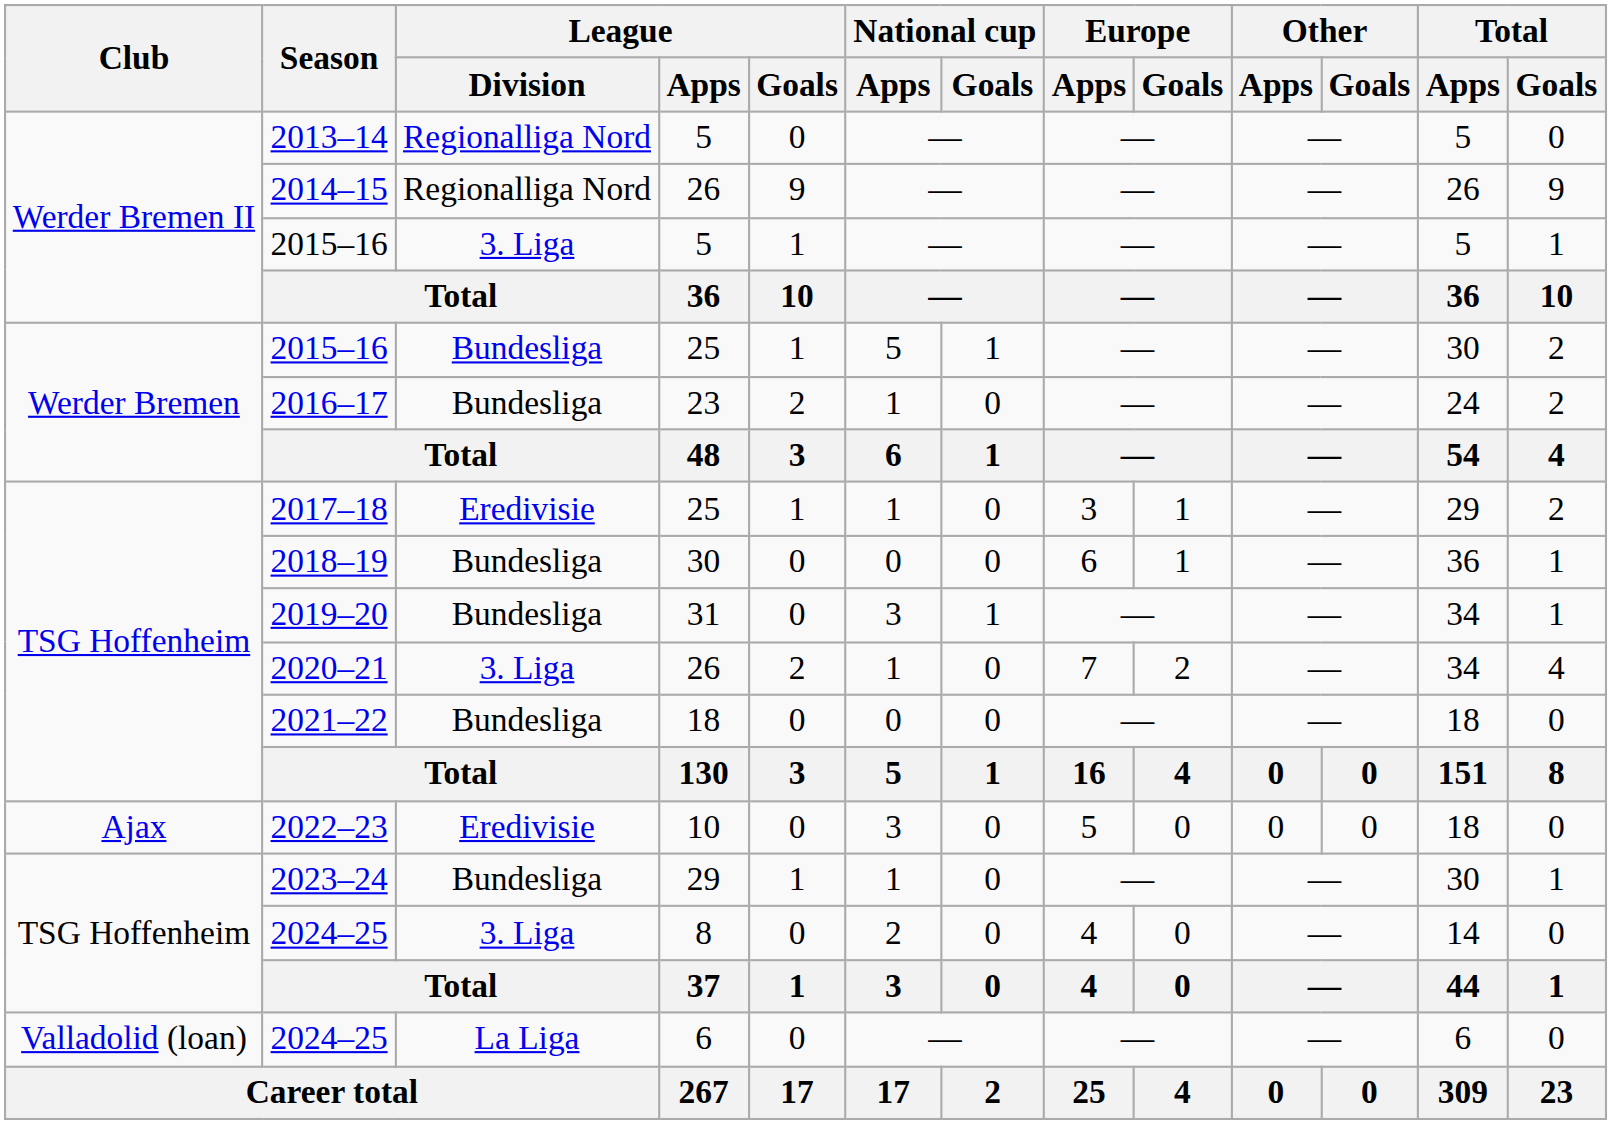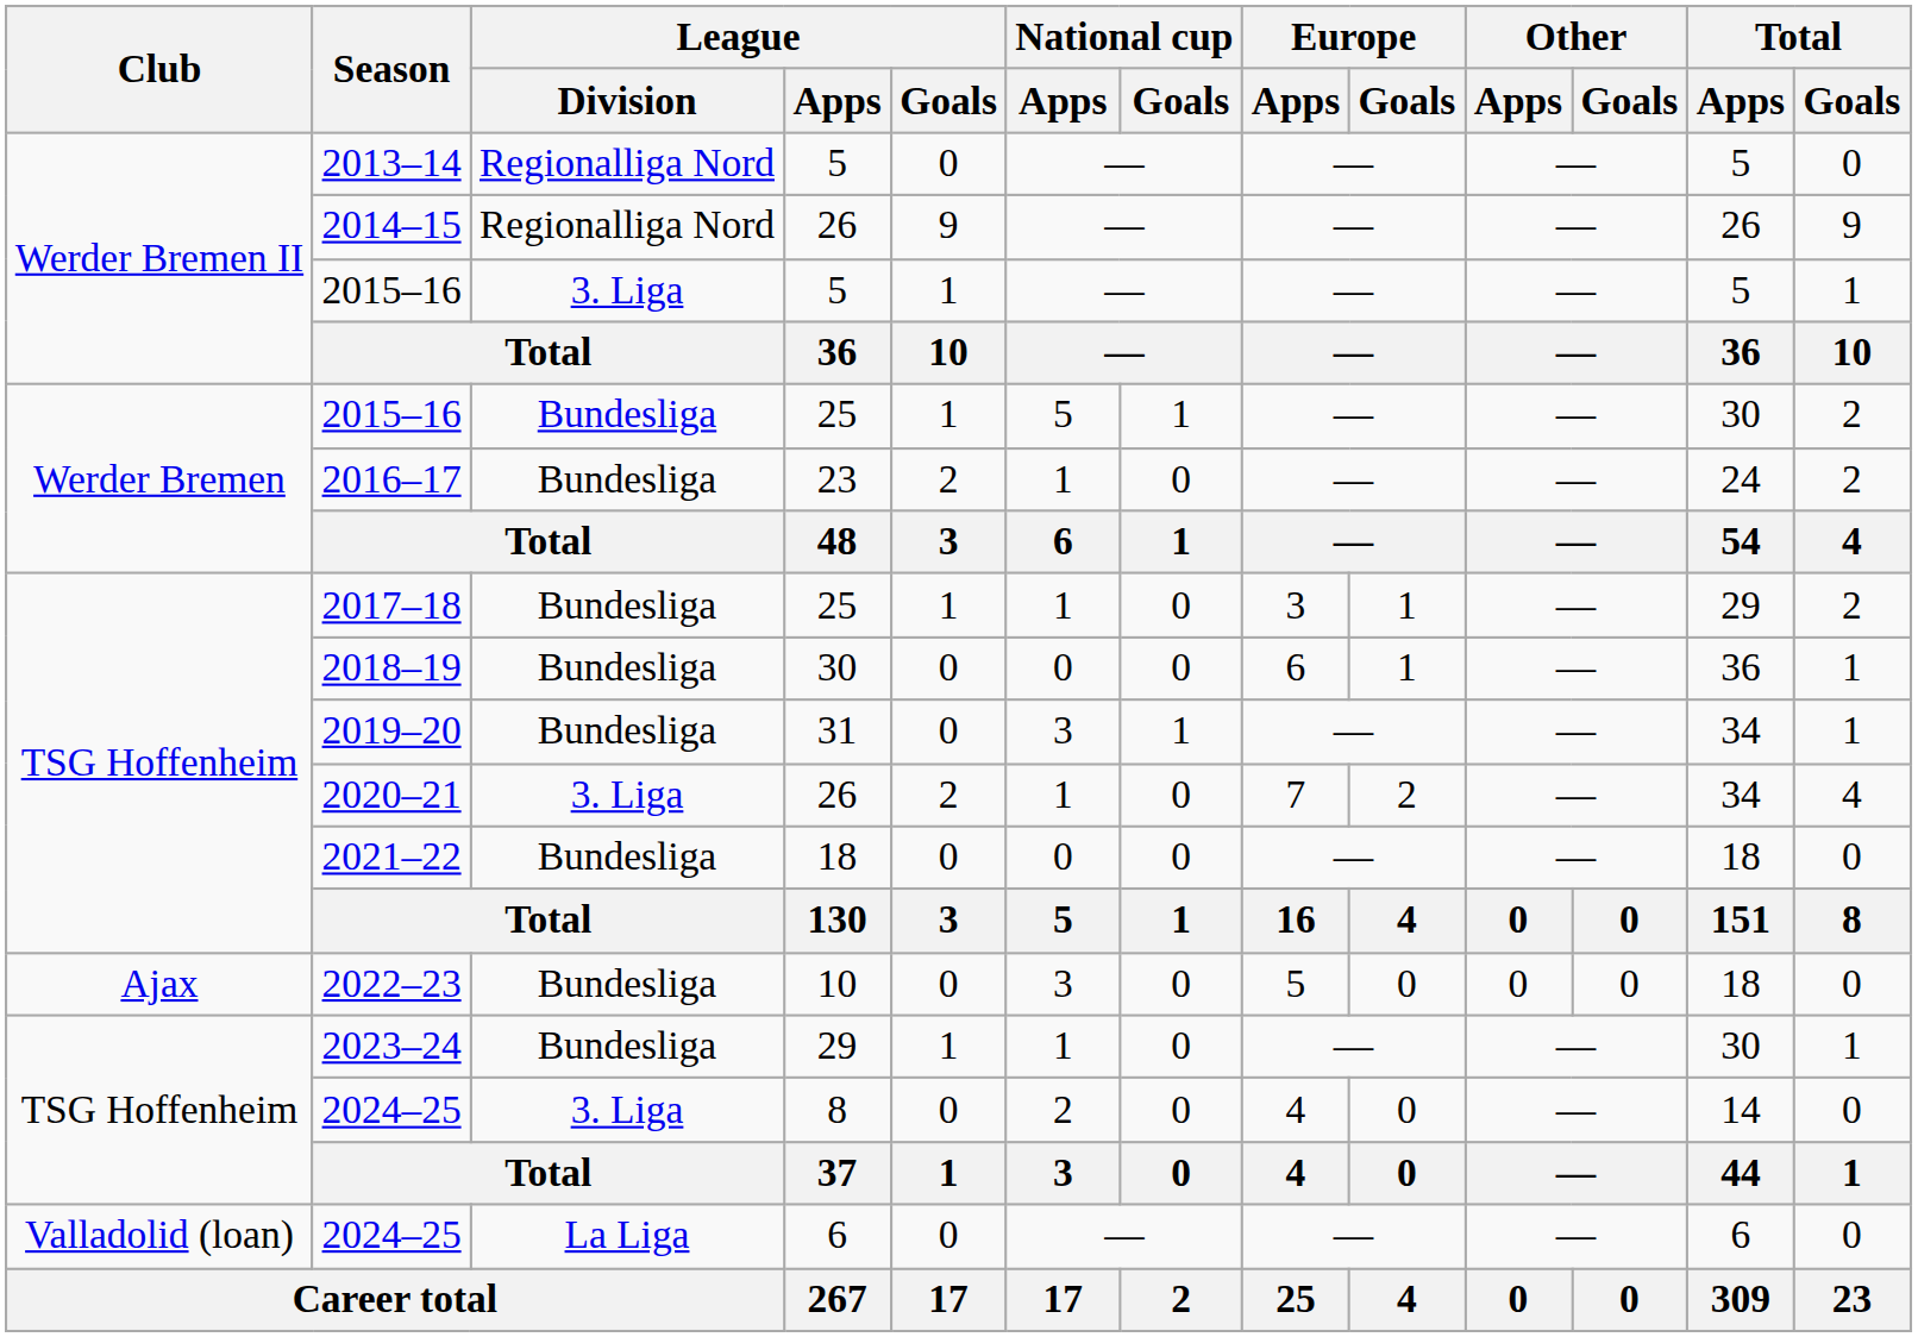 <table class="wikitable" style="text-align:center">
 <tr>
 <th rowspan="2">Club</th>
 <th rowspan="2">Season</th>
 <th colspan="3">League</th>
 <th colspan="2">National cup</th>
 <th colspan="2">Europe</th>
 <th colspan="2">Other</th>
 <th colspan="2">Total</th>
 </tr>
 <tr>
 <th>Division</th>
 <th>Apps</th>
 <th>Goals</th>
 <th>Apps</th>
 <th>Goals</th>
 <th>Apps</th>
 <th>Goals</th>
 <th>Apps</th>
 <th>Goals</th>
 <th>Apps</th>
 <th>Goals</th>
 </tr>
 <tr>
 <td rowspan="4"><a href='#'>Werder Bremen II</a></td>
 <td><a href='#'>2013–14</a></td>
 <td><a href='#'>Regionalliga Nord</a></td>
 <td>5</td>
 <td>0</td>
 <td colspan="2">—</td>
 <td colspan="2">—</td>
 <td colspan="2">—</td>
 <td>5</td>
 <td>0</td>
 </tr>
 <tr>
 <td><a href='#'>2014–15</a></td>
 <td>Regionalliga Nord</td>
 <td>26</td>
 <td>9</td>
 <td colspan="2">—</td>
 <td colspan="2">—</td>
 <td colspan="2">—</td>
 <td>26</td>
 <td>9</td>
 </tr>
 <tr>
 <td>2015–16</td>
 <td><a href='#'>3. Liga</a></td>
 <td>5</td>
 <td>1</td>
 <td colspan="2">—</td>
 <td colspan="2">—</td>
 <td colspan="2">—</td>
 <td>5</td>
 <td>1</td>
 </tr>
 <tr>
 <th colspan="2">Total</th>
 <th>36</th>
 <th>10</th>
 <th colspan="2">—</th>
 <th colspan="2">—</th>
 <th colspan="2">—</th>
 <th>36</th>
 <th>10</th>
 </tr>
 <tr>
 <td rowspan="3"><a href='#'>Werder Bremen</a></td>
 <td><a href='#'>2015–16</a></td>
 <td><a href='#'>Bundesliga</a></td>
 <td>25</td>
 <td>1</td>
 <td>5</td>
 <td>1</td>
 <td colspan="2">—</td>
 <td colspan="2">—</td>
 <td>30</td>
 <td>2</td>
 </tr>
 <tr>
 <td><a href='#'>2016–17</a></td>
 <td>Bundesliga</td>
 <td>23</td>
 <td>2</td>
 <td>1</td>
 <td>0</td>
 <td colspan="2">—</td>
 <td colspan="2">—</td>
 <td>24</td>
 <td>2</td>
 </tr>
 <tr>
 <th colspan="2">Total</th>
 <th>48</th>
 <th>3</th>
 <th>6</th>
 <th>1</th>
 <th colspan="2">—</th>
 <th colspan="2">—</th>
 <th>54</th>
 <th>4</th>
 </tr>
 <tr>
 <td rowspan="6"><a href='#'>TSG Hoffenheim</a></td>
 <td><a href='#'>2017–18</a></td>
-<td><a href='#'>Eredivisie</a></td>
+<td>Bundesliga</td>
 <td>25</td>
 <td>1</td>
 <td>1</td>
 <td>0</td>
 <td>3</td>
 <td>1</td>
 <td colspan="2">—</td>
 <td>29</td>
 <td>2</td>
 </tr>
 <tr>
 <td><a href='#'>2018–19</a></td>
 <td>Bundesliga</td>
 <td>30</td>
 <td>0</td>
 <td>0</td>
 <td>0</td>
 <td>6</td>
 <td>1</td>
 <td colspan="2">—</td>
 <td>36</td>
 <td>1</td>
 </tr>
 <tr>
 <td><a href='#'>2019–20</a></td>
 <td>Bundesliga</td>
 <td>31</td>
 <td>0</td>
 <td>3</td>
 <td>1</td>
 <td colspan="2">—</td>
 <td colspan="2">—</td>
 <td>34</td>
 <td>1</td>
 </tr>
 <tr>
 <td><a href='#'>2020–21</a></td>
 <td><a href='#'>3. Liga</a></td>
 <td>26</td>
 <td>2</td>
 <td>1</td>
 <td>0</td>
 <td>7</td>
 <td>2</td>
 <td colspan="2">—</td>
 <td>34</td>
 <td>4</td>
 </tr>
 <tr>
 <td><a href='#'>2021–22</a></td>
 <td>Bundesliga</td>
 <td>18</td>
 <td>0</td>
 <td>0</td>
 <td>0</td>
 <td colspan="2">—</td>
 <td colspan="2">—</td>
 <td>18</td>
 <td>0</td>
 </tr>
 <tr>
 <th colspan="2">Total</th>
 <th>130</th>
 <th>3</th>
 <th>5</th>
 <th>1</th>
 <th>16</th>
 <th>4</th>
 <th>0</th>
 <th>0</th>
 <th>151</th>
 <th>8</th>
 </tr>
 <tr>
 <td><a href='#'>Ajax</a></td>
 <td><a href='#'>2022–23</a></td>
-<td><a href='#'>Eredivisie</a></td>
+<td>Bundesliga</td>
 <td>10</td>
 <td>0</td>
 <td>3</td>
 <td>0</td>
 <td>5</td>
 <td>0</td>
 <td>0</td>
 <td>0</td>
 <td>18</td>
 <td>0</td>
 </tr>
 <tr>
 <td rowspan="3">TSG Hoffenheim</td>
 <td><a href='#'>2023–24</a></td>
 <td>Bundesliga</td>
 <td>29</td>
 <td>1</td>
 <td>1</td>
 <td>0</td>
 <td colspan="2">—</td>
 <td colspan="2">—</td>
 <td>30</td>
 <td>1</td>
 </tr>
 <tr>
 <td><a href='#'>2024–25</a></td>
 <td><a href='#'>3. Liga</a></td>
 <td>8</td>
 <td>0</td>
 <td>2</td>
 <td>0</td>
 <td>4</td>
 <td>0</td>
 <td colspan="2">—</td>
 <td>14</td>
 <td>0</td>
 </tr>
 <tr>
 <th colspan="2">Total</th>
 <th>37</th>
 <th>1</th>
 <th>3</th>
 <th>0</th>
 <th>4</th>
 <th>0</th>
 <th colspan="2">—</th>
 <th>44</th>
 <th>1</th>
 </tr>
 <tr>
 <td><a href='#'>Valladolid</a> (loan)</td>
 <td><a href='#'>2024–25</a></td>
 <td><a href='#'>La Liga</a></td>
 <td>6</td>
 <td>0</td>
 <td colspan="2">—</td>
 <td colspan="2">—</td>
 <td colspan="2">—</td>
 <td>6</td>
 <td>0</td>
 </tr>
 <tr>
 <th colspan="3">Career total</th>
 <th>267</th>
 <th>17</th>
 <th>17</th>
 <th>2</th>
 <th>25</th>
 <th>4</th>
 <th>0</th>
 <th>0</th>
 <th>309</th>
 <th>23</th>
 </tr>
 </table>
